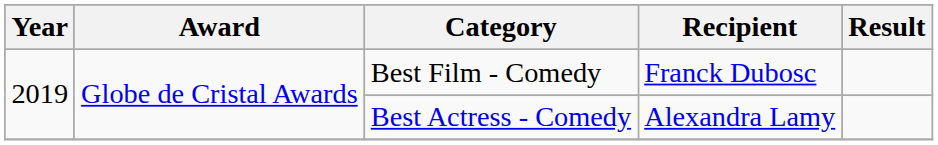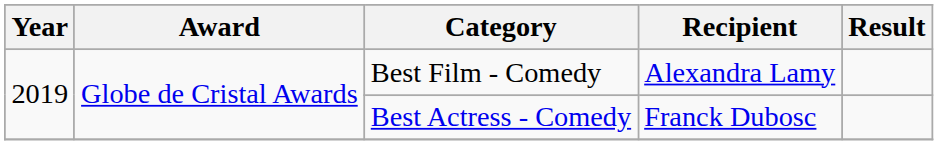 <table class="wikitable sortable">
 <tr>
 <th>Year</th>
 <th>Award</th>
 <th>Category</th>
 <th>Recipient</th>
 <th>Result</th>
 </tr>
 <tr>
 <td rowspan=2>2019</td>
 <td rowspan=2><a href='#'>Globe de Cristal Awards</a></td>
 <td>Best Film - Comedy</td>
-<td><a href='#'>Franck Dubosc</a></td>
+<td><a href='#'>Alexandra Lamy</a></td>
 <td></td>
 </tr>
 <tr>
 <td><a href='#'>Best Actress - Comedy</a></td>
-<td><a href='#'>Alexandra Lamy</a></td>
+<td><a href='#'>Franck Dubosc</a></td>
 <td></td>
 </tr>
 <tr>
 </tr>
 </table>
